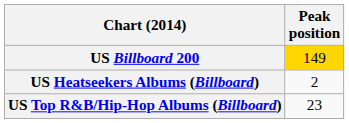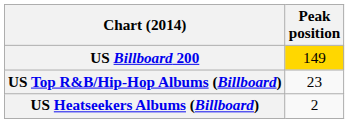 <table class="wikitable sortable plainrowheaders" style="text-align:center">
 <tr>
 <th scope="col">Chart (2014)</th>
 <th scope="col">Peak<br> position</th>
 </tr>
 <tr>
 <th scope="row">US <a href='#'><em>Billboard</em> 200</a></th>
 <td style="background: gold;">149</td>
 </tr>
 <tr>
+<th scope="row">US <a href='#'>Top R&B/Hip-Hop Albums</a> (<em><a href='#'>Billboard</a></em>)</th>
+<td>23</td>
+</tr>
+<tr>
 <th scope="row">US <a href='#'>Heatseekers Albums</a> (<em><a href='#'>Billboard</a></em>)</th>
 <td>2</td>
 </tr>
-<tr>
-<th scope="row">US <a href='#'>Top R&B/Hip-Hop Albums</a> (<em><a href='#'>Billboard</a></em>)</th>
-<td>23</td>
-</tr>
 </table>
